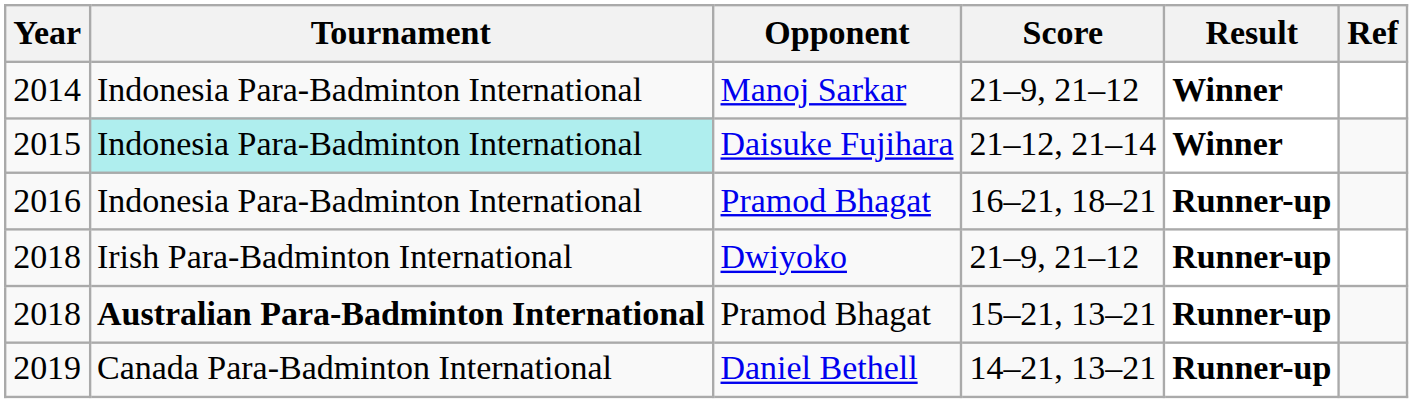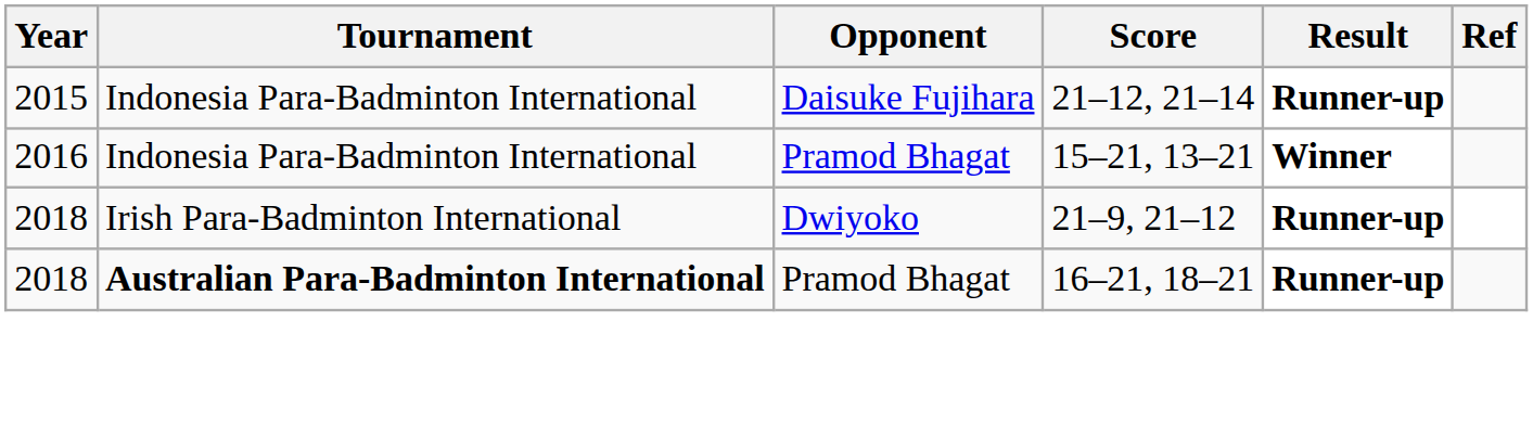 <table class="sortable wikitable" style="font-size: 90%;">
 <tr>
 <th>Year</th>
 <th>Tournament</th>
 <th>Opponent</th>
 <th>Score</th>
 <th>Result</th>
 <th>Ref</th>
 </tr>
 <tr>
-<td align="center">2014</td>
+<td align="center">2015</td>
 <td align="left">Indonesia Para-Badminton International</td>
-<td align="left"> <a href='#'>Manoj Sarkar</a></td>
-<td align="left">21–9, 21–12</td>
-<td style="text-align:left; background:white"> <strong>Winner</strong></td>
-<td style="text-align:center; background:white"></td>
-</tr>
-<tr>
-<td align="center">2015</td>
-<td align="left" style="background: paleturquoise;">Indonesia Para-Badminton International</td>
 <td align="left"> <a href='#'>Daisuke Fujihara</a></td>
 <td align="left">21–12, 21–14</td>
-<td style="text-align:left; background:white"> <strong>Winner</strong></td>
+<td style="text-align:left; background:white"> <strong>Runner-up</strong></td>
 <td></td>
 </tr>
 <tr>
 <td align="center">2016</td>
 <td align="left">Indonesia Para-Badminton International</td>
 <td align="left"> <a href='#'>Pramod Bhagat</a></td>
-<td align="left">16–21, 18–21</td>
-<td style="text-align:left; background:white"> <strong>Runner-up</strong></td>
+<td align="left">15–21, 13–21</td>
+<td style="text-align:left; background:white"> <strong>Winner</strong></td>
 <td></td>
 </tr>
 <tr>
 <td align="center">2018</td>
 <td align="left">Irish Para-Badminton International</td>
 <td align="left"> <a href='#'>Dwiyoko</a></td>
 <td align="left">21–9, 21–12</td>
 <td style="text-align:left; background:white"> <strong>Runner-up</strong></td>
 <td style="text-align:center; background:white"></td>
 </tr>
 <tr>
 <td align="center">2018</td>
 <td align="left"><strong>Australian Para-Badminton International</strong></td>
 <td align="left"> Pramod Bhagat</td>
-<td align="left">15–21, 13–21</td>
-<td style="text-align:left; background:white"> <strong>Runner-up</strong></td>
-<td></td>
-</tr>
-<tr>
-<td align="center">2019</td>
-<td align="left">Canada Para-Badminton International</td>
-<td align="left"> <a href='#'>Daniel Bethell</a></td>
-<td align="left">14–21, 13–21</td>
+<td align="left">16–21, 18–21</td>
 <td style="text-align:left; background:white"> <strong>Runner-up</strong></td>
 <td></td>
 </tr>
 </table>
